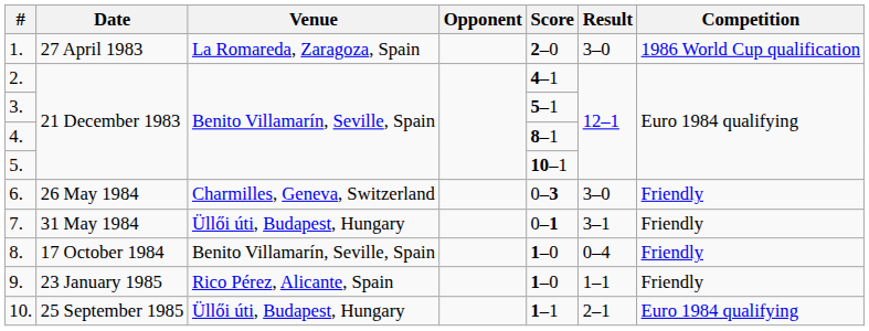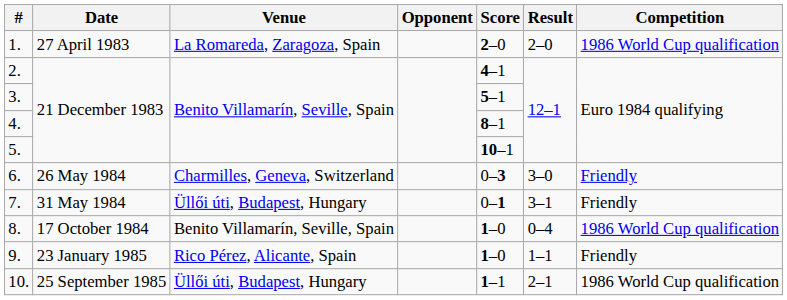 <table class="wikitable">
 <tr>
 <th>#</th>
 <th>Date</th>
 <th>Venue</th>
 <th>Opponent</th>
 <th>Score</th>
 <th>Result</th>
 <th>Competition</th>
 </tr>
 <tr>
 <td>1.</td>
 <td>27 April 1983</td>
 <td><a href='#'>La Romareda</a>, <a href='#'>Zaragoza</a>, Spain</td>
 <td></td>
 <td><strong>2</strong>–0</td>
-<td>3–0</td>
+<td>2–0</td>
 <td><a href='#'>1986 World Cup qualification</a></td>
 </tr>
 <tr>
 <td>2.</td>
 <td rowspan="4">21 December 1983</td>
 <td rowspan="4"><a href='#'>Benito Villamarín</a>, <a href='#'>Seville</a>, Spain</td>
 <td rowspan="4"></td>
 <td><strong>4</strong>–1</td>
 <td rowspan="4"><a href='#'>12–1</a></td>
 <td rowspan="4">Euro 1984 qualifying</td>
 </tr>
 <tr>
 <td>3.</td>
 <td><strong>5</strong>–1</td>
 </tr>
 <tr>
 <td>4.</td>
 <td><strong>8</strong>–1</td>
 </tr>
 <tr>
 <td>5.</td>
 <td><strong>10</strong>–1</td>
 </tr>
 <tr>
 <td>6.</td>
 <td>26 May 1984</td>
 <td><a href='#'>Charmilles</a>, <a href='#'>Geneva</a>, Switzerland</td>
 <td></td>
 <td>0–<strong>3</strong></td>
 <td>3–0</td>
 <td><a href='#'>Friendly</a></td>
 </tr>
 <tr>
 <td>7.</td>
 <td>31 May 1984</td>
 <td><a href='#'>Üllői úti</a>, <a href='#'>Budapest</a>, Hungary</td>
 <td></td>
 <td>0–<strong>1</strong></td>
 <td>3–1</td>
 <td>Friendly</td>
 </tr>
 <tr>
 <td>8.</td>
 <td>17 October 1984</td>
 <td>Benito Villamarín, Seville, Spain</td>
 <td></td>
 <td><strong>1</strong>–0</td>
 <td>0–4</td>
-<td><a href='#'>Friendly</a></td>
+<td><a href='#'>1986 World Cup qualification</a></td>
 </tr>
 <tr>
 <td>9.</td>
 <td>23 January 1985</td>
 <td><a href='#'>Rico Pérez</a>, <a href='#'>Alicante</a>, Spain</td>
 <td></td>
 <td><strong>1</strong>–0</td>
 <td>1–1</td>
 <td>Friendly</td>
 </tr>
 <tr>
 <td>10.</td>
 <td>25 September 1985</td>
 <td><a href='#'>Üllői úti</a>, <a href='#'>Budapest</a>, Hungary</td>
 <td></td>
 <td><strong>1</strong>–1</td>
 <td>2–1</td>
-<td><a href='#'>Euro 1984 qualifying</a></td>
+<td>1986 World Cup qualification</td>
 </tr>
 </table>
